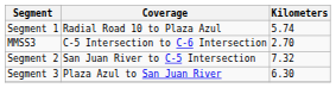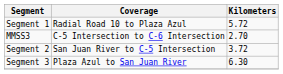 <table class="wikitable">
 <tr>
 <th>Segment</th>
 <th>Coverage</th>
 <th>Kilometers</th>
 </tr>
 <tr>
 <td>Segment 1</td>
 <td>Radial Road 10 to Plaza Azul</td>
-<td>5.74</td>
+<td>5.72</td>
 </tr>
 <tr>
 <td>MMSS3</td>
 <td>C-5 Intersection to <a href='#'>C-6</a> Intersection</td>
 <td>2.70</td>
 </tr>
 <tr>
 <td>Segment 2</td>
 <td>San Juan River to <a href='#'>C-5</a> Intersection</td>
-<td>7.32</td>
+<td>3.72</td>
 </tr>
 <tr>
 <td>Segment 3</td>
 <td>Plaza Azul to <a href='#'>San Juan River</a></td>
 <td>6.30</td>
 </tr>
 <tr>
 </tr>
 </table>
